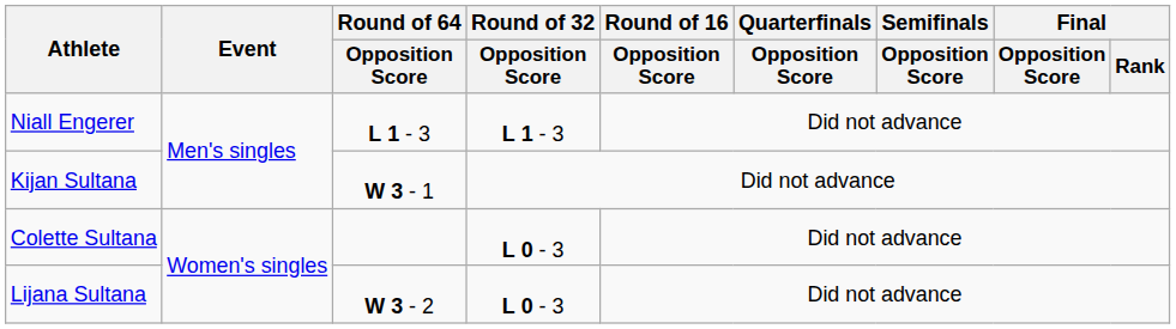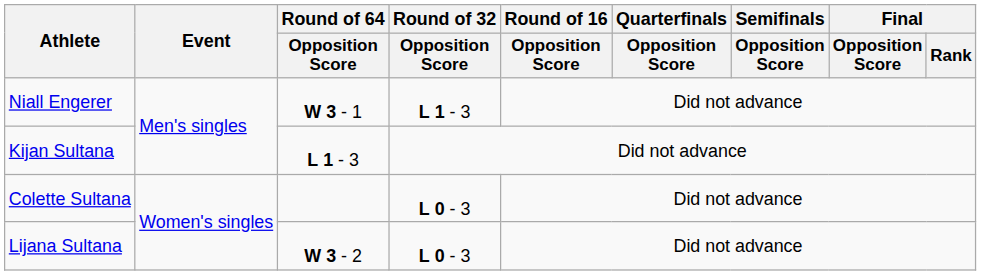 <table class=wikitable style=font-size:90%;text-align:center>
 <tr>
 <th rowspan=2>Athlete</th>
 <th rowspan=2>Event</th>
 <th>Round of 64</th>
 <th>Round of 32</th>
 <th>Round of 16</th>
 <th>Quarterfinals</th>
 <th>Semifinals</th>
 <th colspan=2>Final</th>
 </tr>
 <tr style=font-size:95%>
 <th>Opposition<br>Score</th>
 <th>Opposition<br>Score</th>
 <th>Opposition<br>Score</th>
 <th>Opposition<br>Score</th>
 <th>Opposition<br>Score</th>
 <th>Opposition<br>Score</th>
 <th>Rank</th>
 </tr>
 <tr>
 <td align=left><a href='#'>Niall Engerer</a></td>
 <td align=left rowspan=2><a href='#'>Men's singles</a></td>
-<td><br><strong>L</strong> <strong>1</strong> - 3</td>
+<td><br><strong>W</strong> <strong>3</strong> - 1</td>
 <td><br><strong>L</strong> <strong>1</strong> - 3</td>
 <td colspan=5>Did not advance</td>
 </tr>
 <tr>
 <td align=left><a href='#'>Kijan Sultana</a></td>
-<td><br><strong>W</strong> <strong>3</strong> - 1</td>
+<td><br><strong>L</strong> <strong>1</strong> - 3</td>
 <td colspan=6>Did not advance</td>
 </tr>
 <tr>
 <td align=left><a href='#'>Colette Sultana</a></td>
 <td align=left rowspan=2><a href='#'>Women's singles</a></td>
 <td></td>
 <td><br><strong>L</strong> <strong>0</strong> - 3</td>
 <td colspan=5>Did not advance</td>
 </tr>
 <tr>
 <td align=left><a href='#'>Lijana Sultana</a></td>
 <td><br><strong>W</strong> <strong>3</strong> - 2</td>
 <td><br><strong>L</strong> <strong>0</strong> - 3</td>
 <td colspan=5>Did not advance</td>
 </tr>
 </table>
